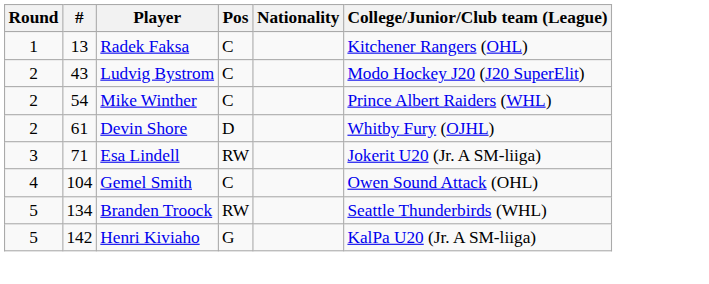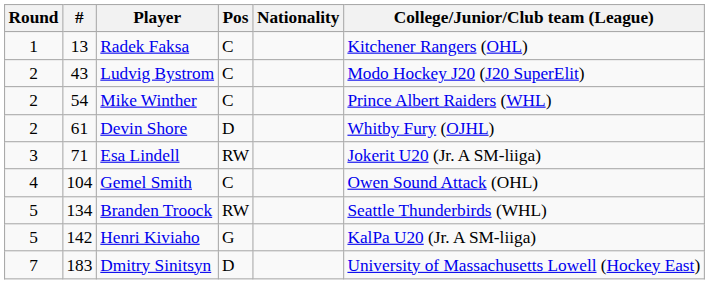 <table class="wikitable">
 <tr>
 <th>Round</th>
 <th>#</th>
 <th>Player</th>
 <th>Pos</th>
 <th>Nationality</th>
 <th>College/Junior/Club team (League)</th>
 </tr>
 <tr>
 <td style="text-align:center">1</td>
 <td style="text-align:center">13</td>
 <td><a href='#'>Radek Faksa</a></td>
 <td>C</td>
 <td></td>
 <td><a href='#'>Kitchener Rangers</a> (<a href='#'>OHL</a>)</td>
 </tr>
 <tr>
 <td style="text-align:center">2</td>
 <td style="text-align:center">43</td>
 <td><a href='#'>Ludvig Bystrom</a></td>
 <td>C</td>
 <td></td>
 <td><a href='#'>Modo Hockey J20</a> (<a href='#'>J20 SuperElit</a>)</td>
 </tr>
 <tr>
 <td style="text-align:center">2</td>
 <td style="text-align:center">54</td>
 <td><a href='#'>Mike Winther</a></td>
 <td>C</td>
 <td></td>
 <td><a href='#'>Prince Albert Raiders</a> (<a href='#'>WHL</a>)</td>
 </tr>
 <tr>
 <td style="text-align:center">2</td>
 <td style="text-align:center">61</td>
 <td><a href='#'>Devin Shore</a></td>
 <td>D</td>
 <td></td>
 <td><a href='#'>Whitby Fury</a> (<a href='#'>OJHL</a>)</td>
 </tr>
 <tr>
 <td style="text-align:center">3</td>
 <td style="text-align:center">71</td>
 <td><a href='#'>Esa Lindell</a></td>
 <td>RW</td>
 <td></td>
 <td><a href='#'>Jokerit U20</a> (Jr. A SM-liiga)</td>
 </tr>
 <tr>
 <td style="text-align:center">4</td>
 <td style="text-align:center">104</td>
 <td><a href='#'>Gemel Smith</a></td>
 <td>C</td>
 <td></td>
 <td><a href='#'>Owen Sound Attack</a> (OHL)</td>
 </tr>
 <tr>
 <td style="text-align:center">5</td>
 <td style="text-align:center">134</td>
 <td><a href='#'>Branden Troock</a></td>
 <td>RW</td>
 <td></td>
 <td><a href='#'>Seattle Thunderbirds</a> (WHL)</td>
 </tr>
 <tr>
 <td style="text-align:center">5</td>
 <td style="text-align:center">142</td>
 <td><a href='#'>Henri Kiviaho</a></td>
 <td>G</td>
 <td></td>
 <td><a href='#'>KalPa U20</a> (Jr. A SM-liiga)</td>
 </tr>
+<tr>
+<td style="text-align:center">7</td>
+<td style="text-align:center">183</td>
+<td><a href='#'>Dmitry Sinitsyn</a></td>
+<td>D</td>
+<td></td>
+<td><a href='#'>University of Massachusetts Lowell</a> (<a href='#'>Hockey East</a>)</td>
+</tr>
 </table>
